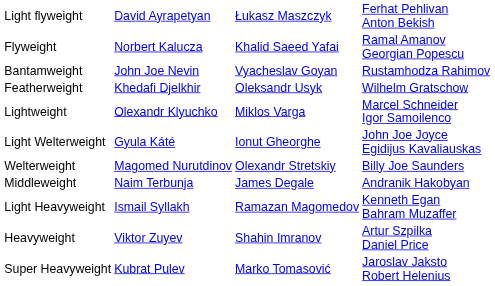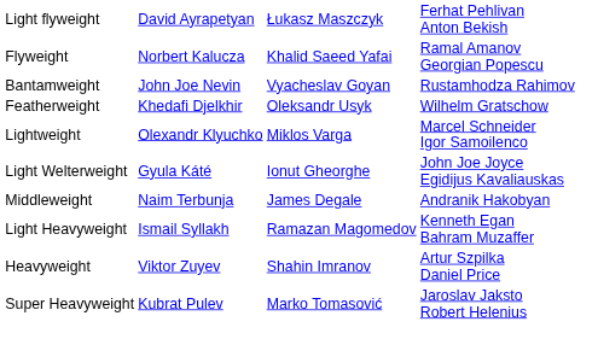 <table>
 <tr>
 <td>Light flyweight<br></td>
 <td> <a href='#'>David Ayrapetyan</a></td>
 <td> <a href='#'>Łukasz Maszczyk</a></td>
 <td> <a href='#'>Ferhat Pehlivan</a> <br>  <a href='#'>Anton Bekish</a></td>
 </tr>
 <tr>
 <td>Flyweight<br></td>
 <td> <a href='#'>Norbert Kalucza</a></td>
 <td> <a href='#'>Khalid Saeed Yafai</a></td>
 <td> <a href='#'>Ramal Amanov</a> <br>  <a href='#'>Georgian Popescu</a></td>
 </tr>
 <tr>
 <td>Bantamweight<br></td>
 <td> <a href='#'>John Joe Nevin</a></td>
 <td> <a href='#'>Vyacheslav Goyan</a></td>
 <td> <a href='#'>Rustamhodza Rahimov</a></td>
 </tr>
 <tr>
 <td>Featherweight<br></td>
 <td> <a href='#'>Khedafi Djelkhir</a></td>
 <td> <a href='#'>Oleksandr Usyk</a></td>
 <td> <a href='#'>Wilhelm Gratschow</a></td>
 </tr>
 <tr>
 <td>Lightweight<br></td>
 <td> <a href='#'>Olexandr Klyuchko</a></td>
 <td> <a href='#'>Miklos Varga</a></td>
 <td> <a href='#'>Marcel Schneider</a> <br>  <a href='#'>Igor Samoilenco</a></td>
 </tr>
 <tr>
 <td>Light Welterweight<br></td>
 <td> <a href='#'>Gyula Káté</a></td>
 <td> <a href='#'>Ionut Gheorghe</a></td>
 <td> <a href='#'>John Joe Joyce</a> <br>  <a href='#'>Egidijus Kavaliauskas</a></td>
 </tr>
 <tr>
-<td>Welterweight<br></td>
-<td> <a href='#'>Magomed Nurutdinov</a></td>
-<td> <a href='#'>Olexandr Stretskiy</a></td>
-<td> <a href='#'>Billy Joe Saunders</a></td>
-</tr>
-<tr>
 <td>Middleweight<br></td>
 <td> <a href='#'>Naim Terbunja</a></td>
 <td> <a href='#'>James Degale</a></td>
 <td> <a href='#'>Andranik Hakobyan</a></td>
 </tr>
 <tr>
 <td>Light Heavyweight<br></td>
 <td> <a href='#'>Ismail Syllakh</a></td>
 <td> <a href='#'>Ramazan Magomedov</a></td>
 <td> <a href='#'>Kenneth Egan</a> <br>  <a href='#'>Bahram Muzaffer</a></td>
 </tr>
 <tr>
 <td>Heavyweight<br></td>
 <td> <a href='#'>Viktor Zuyev</a></td>
 <td> <a href='#'>Shahin Imranov</a></td>
 <td> <a href='#'>Artur Szpilka</a> <br>  <a href='#'>Daniel Price</a></td>
 </tr>
 <tr>
 <td>Super Heavyweight<br></td>
 <td> <a href='#'>Kubrat Pulev</a></td>
 <td> <a href='#'>Marko Tomasović</a></td>
 <td> <a href='#'>Jaroslav Jaksto</a> <br>  <a href='#'>Robert Helenius</a></td>
 </tr>
 <tr>
 </tr>
 </table>
